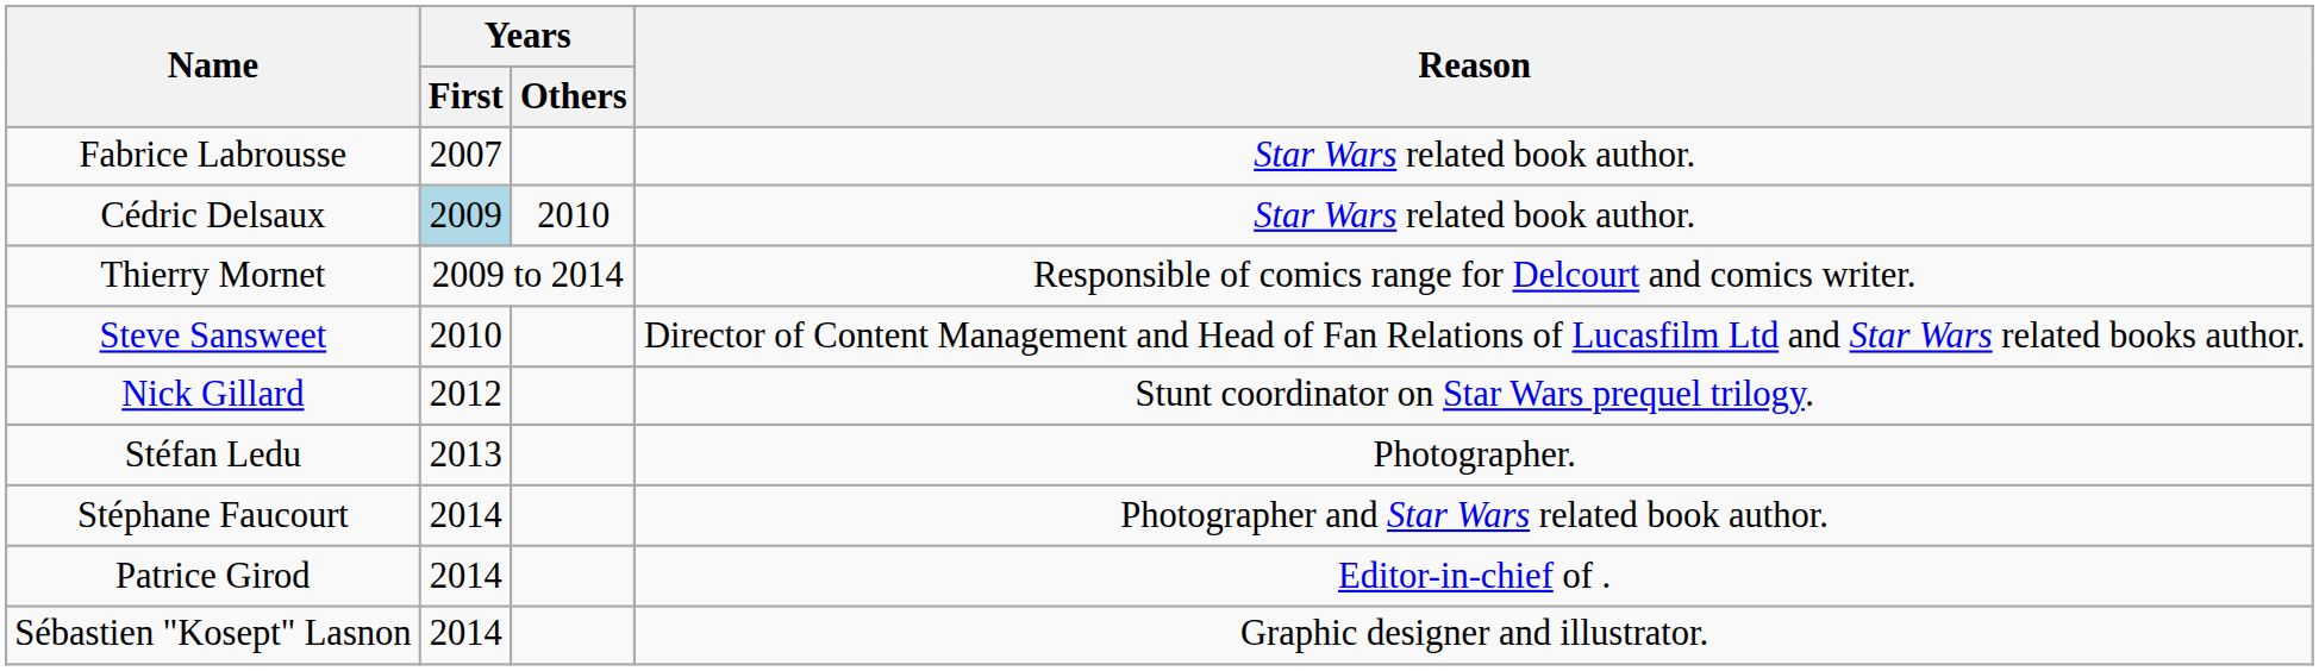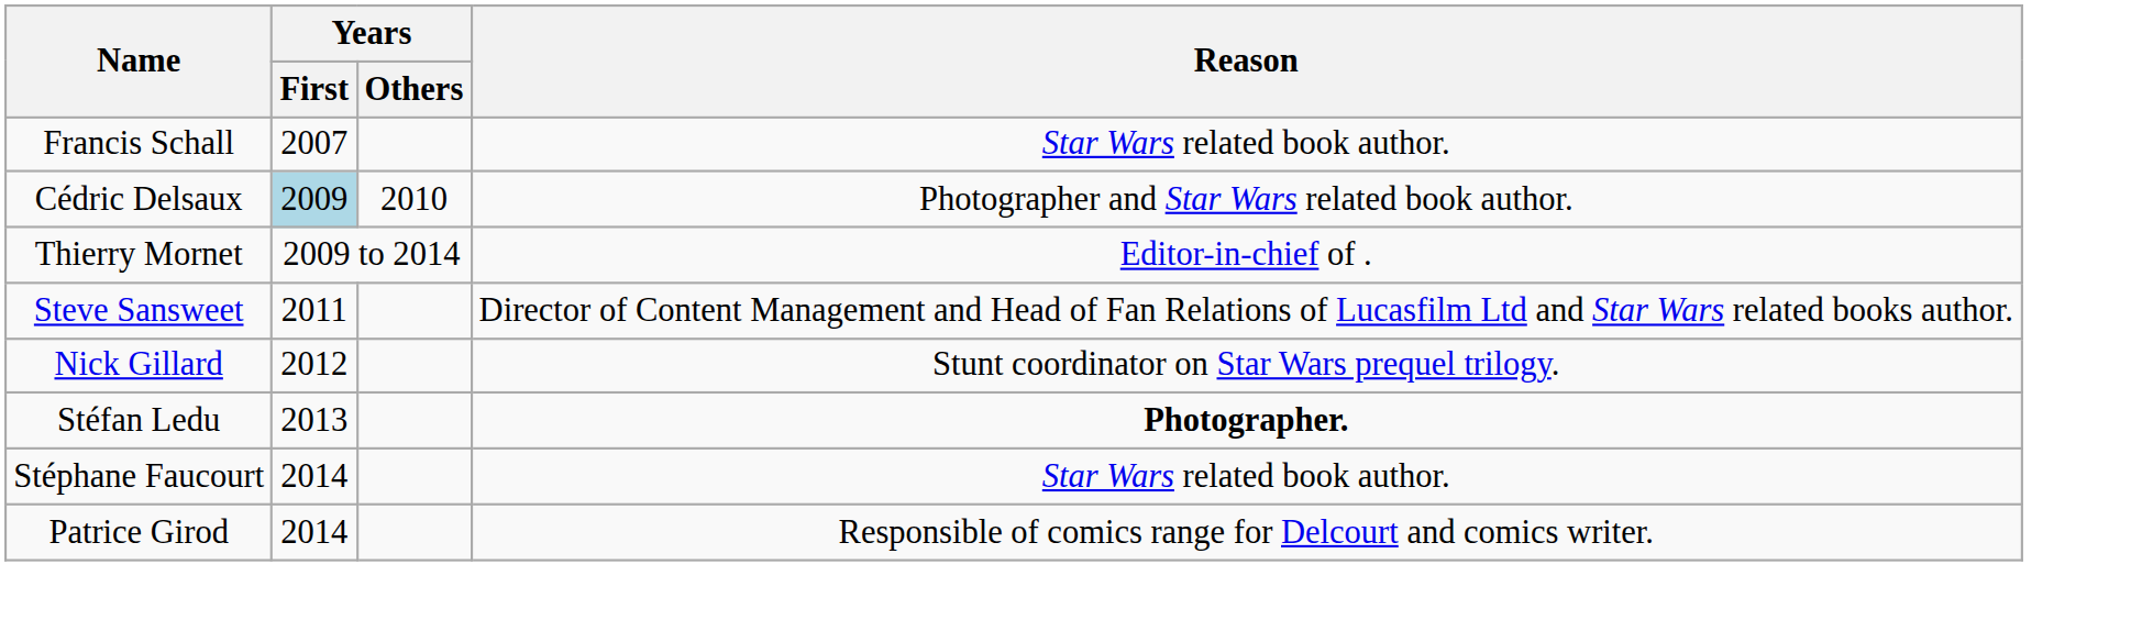 <table class="wikitable alternance" style="font-size:90%">
 <tr>
 <th scope="col" rowspan="2">Name</th>
 <th scope="col" colspan="2">Years</th>
 <th scope="col" rowspan="2">Reason</th>
 </tr>
 <tr>
 <th scope="col">First</th>
 <th scope="col">Others</th>
 </tr>
 <tr align="center">
-<td>Fabrice Labrousse</td>
+<td>Francis Schall</td>
 <td>2007</td>
 <td></td>
 <td><em><a href='#'>Star Wars</a></em> related book author.</td>
 </tr>
 <tr align="center">
 <td>Cédric Delsaux</td>
 <td style="background: lightblue;">2009</td>
 <td>2010</td>
-<td><em><a href='#'>Star Wars</a></em> related book author.</td>
+<td>Photographer and <em><a href='#'>Star Wars</a></em> related book author.</td>
 </tr>
 <tr align="center">
 <td>Thierry Mornet</td>
 <td colspan="2">2009 to 2014</td>
-<td>Responsible of comics range for <a href='#'>Delcourt</a> and comics writer.</td>
+<td><a href='#'>Editor-in-chief</a> of <em></em>.</td>
 </tr>
 <tr align="center">
 <td><a href='#'>Steve Sansweet</a></td>
-<td>2010</td>
+<td>2011</td>
 <td></td>
 <td>Director of Content Management and Head of Fan Relations of <a href='#'>Lucasfilm Ltd</a> and <em><a href='#'>Star Wars</a></em> related books author.</td>
 </tr>
 <tr align="center">
 <td><a href='#'>Nick Gillard</a></td>
 <td>2012</td>
 <td></td>
 <td>Stunt coordinator on <a href='#'>Star Wars prequel trilogy</a>.</td>
 </tr>
 <tr align="center">
 <td>Stéfan Ledu</td>
 <td>2013</td>
 <td></td>
-<td>Photographer.</td>
+<td><strong>Photographer.</strong></td>
 </tr>
 <tr align="center">
 <td>Stéphane Faucourt</td>
 <td>2014</td>
 <td></td>
-<td>Photographer and <em><a href='#'>Star Wars</a></em> related book author.</td>
+<td><em><a href='#'>Star Wars</a></em> related book author.</td>
 </tr>
 <tr align="center">
 <td>Patrice Girod</td>
 <td>2014</td>
 <td></td>
-<td><a href='#'>Editor-in-chief</a> of <em></em>.</td>
-</tr>
-<tr align="center">
-<td>Sébastien "Kosept" Lasnon</td>
-<td>2014</td>
-<td></td>
-<td>Graphic designer and illustrator.</td>
+<td>Responsible of comics range for <a href='#'>Delcourt</a> and comics writer.</td>
 </tr>
 </table>
